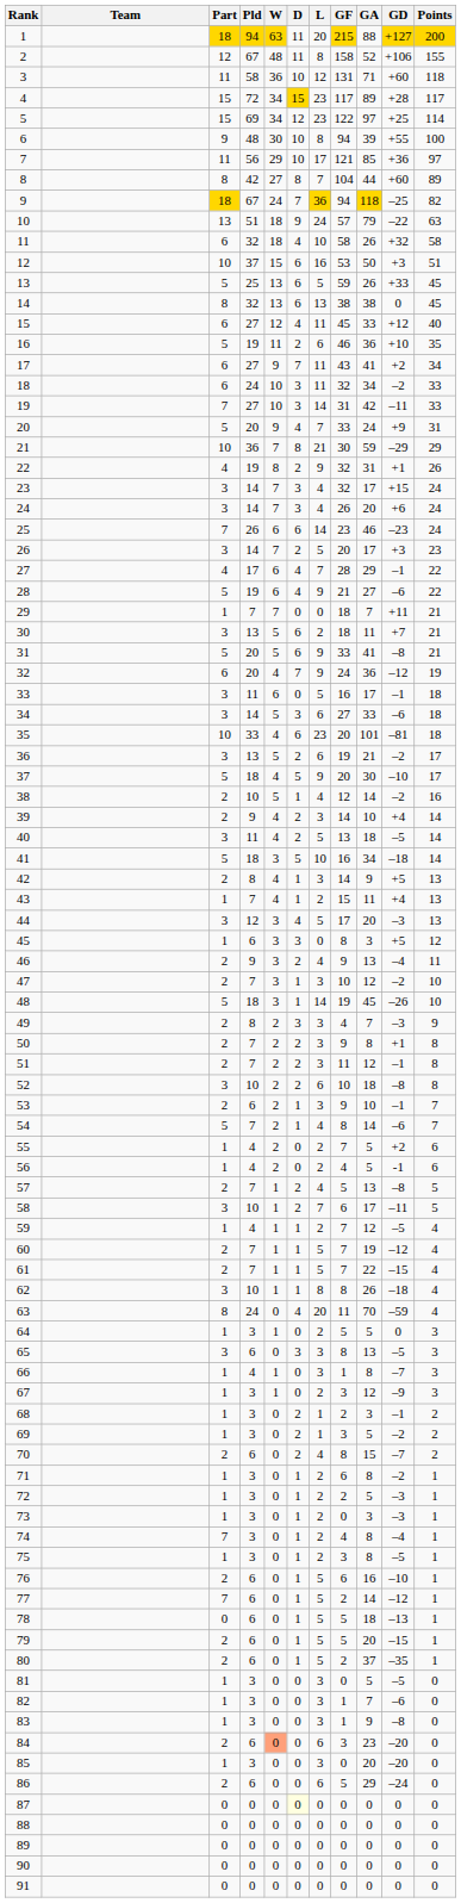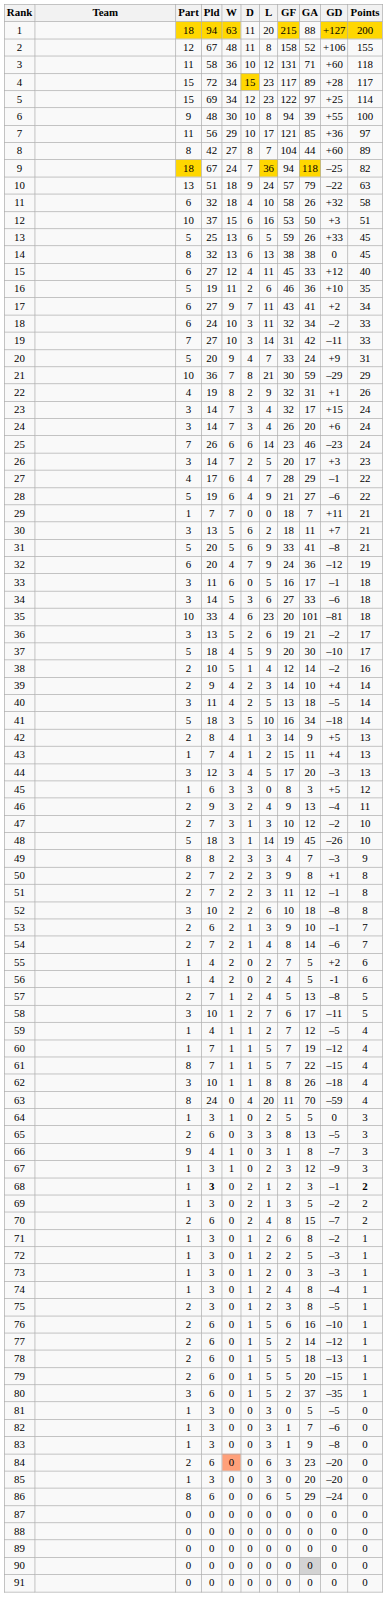 <table class="wikitable sortable" style="text-align:center">
 <tr>
 <th width=20>Rank</th>
 <th width=200>Team</th>
 <th width=20>Part</th>
 <th width=20>Pld</th>
 <th width=20>W</th>
 <th width=20>D</th>
 <th width=20>L</th>
 <th width=20>GF</th>
 <th width=20>GA</th>
 <th width=20>GD</th>
 <th width=20>Points</th>
 </tr>
 <tr>
 <td>1</td>
 <td align=left></td>
 <td bgcolor=gold>18</td>
 <td bgcolor=gold>94</td>
 <td bgcolor=gold>63</td>
 <td>11</td>
 <td>20</td>
 <td bgcolor=gold>215</td>
 <td>88</td>
 <td bgcolor=gold>+127</td>
 <td bgcolor=gold>200</td>
 </tr>
 <tr>
 <td>2</td>
 <td align=left></td>
 <td>12</td>
 <td>67</td>
 <td>48</td>
 <td>11</td>
 <td>8</td>
 <td>158</td>
 <td>52</td>
 <td>+106</td>
 <td>155</td>
 </tr>
 <tr>
 <td>3</td>
 <td align=left></td>
 <td>11</td>
 <td>58</td>
 <td>36</td>
 <td>10</td>
 <td>12</td>
 <td>131</td>
 <td>71</td>
 <td>+60</td>
 <td>118</td>
 </tr>
 <tr>
 <td>4</td>
 <td align=left></td>
 <td>15</td>
 <td>72</td>
 <td>34</td>
 <td bgcolor=gold>15</td>
 <td>23</td>
 <td>117</td>
 <td>89</td>
 <td>+28</td>
 <td>117</td>
 </tr>
 <tr>
 <td>5</td>
 <td align=left></td>
 <td>15</td>
 <td>69</td>
 <td>34</td>
 <td>12</td>
 <td>23</td>
 <td>122</td>
 <td>97</td>
 <td>+25</td>
 <td>114</td>
 </tr>
 <tr>
 <td>6</td>
 <td align=left></td>
 <td>9</td>
 <td>48</td>
 <td>30</td>
 <td>10</td>
 <td>8</td>
 <td>94</td>
 <td>39</td>
 <td>+55</td>
 <td>100</td>
 </tr>
 <tr>
 <td>7</td>
 <td align=left></td>
 <td>11</td>
 <td>56</td>
 <td>29</td>
 <td>10</td>
 <td>17</td>
 <td>121</td>
 <td>85</td>
 <td>+36</td>
 <td>97</td>
 </tr>
 <tr>
 <td>8</td>
 <td align=left></td>
 <td>8</td>
 <td>42</td>
 <td>27</td>
 <td>8</td>
 <td>7</td>
 <td>104</td>
 <td>44</td>
 <td>+60</td>
 <td>89</td>
 </tr>
 <tr>
 <td>9</td>
 <td align=left></td>
 <td bgcolor=gold>18</td>
 <td>67</td>
 <td>24</td>
 <td>7</td>
 <td bgcolor=gold>36</td>
 <td>94</td>
 <td bgcolor=gold>118</td>
 <td>–25</td>
 <td>82</td>
 </tr>
 <tr>
 <td>10</td>
 <td align=left></td>
 <td>13</td>
 <td>51</td>
 <td>18</td>
 <td>9</td>
 <td>24</td>
 <td>57</td>
 <td>79</td>
 <td>–22</td>
 <td>63</td>
 </tr>
 <tr>
 <td>11</td>
 <td align=left></td>
 <td>6</td>
 <td>32</td>
 <td>18</td>
 <td>4</td>
 <td>10</td>
 <td>58</td>
 <td>26</td>
 <td>+32</td>
 <td>58</td>
 </tr>
 <tr>
 <td>12</td>
 <td align=left></td>
 <td>10</td>
 <td>37</td>
 <td>15</td>
 <td>6</td>
 <td>16</td>
 <td>53</td>
 <td>50</td>
 <td>+3</td>
 <td>51</td>
 </tr>
 <tr>
 <td>13</td>
 <td align=left></td>
 <td>5</td>
 <td>25</td>
 <td>13</td>
 <td>6</td>
 <td>5</td>
 <td>59</td>
 <td>26</td>
 <td>+33</td>
 <td>45</td>
 </tr>
 <tr>
 <td>14</td>
 <td align=left></td>
 <td>8</td>
 <td>32</td>
 <td>13</td>
 <td>6</td>
 <td>13</td>
 <td>38</td>
 <td>38</td>
 <td>0</td>
 <td>45</td>
 </tr>
 <tr>
 <td>15</td>
 <td align=left></td>
 <td>6</td>
 <td>27</td>
 <td>12</td>
 <td>4</td>
 <td>11</td>
 <td>45</td>
 <td>33</td>
 <td>+12</td>
 <td>40</td>
 </tr>
 <tr>
 <td>16</td>
 <td align=left></td>
 <td>5</td>
 <td>19</td>
 <td>11</td>
 <td>2</td>
 <td>6</td>
 <td>46</td>
 <td>36</td>
 <td>+10</td>
 <td>35</td>
 </tr>
 <tr>
 <td>17</td>
 <td align=left></td>
 <td>6</td>
 <td>27</td>
 <td>9</td>
 <td>7</td>
 <td>11</td>
 <td>43</td>
 <td>41</td>
 <td>+2</td>
 <td>34</td>
 </tr>
 <tr>
 <td>18</td>
 <td align=left></td>
 <td>6</td>
 <td>24</td>
 <td>10</td>
 <td>3</td>
 <td>11</td>
 <td>32</td>
 <td>34</td>
 <td>–2</td>
 <td>33</td>
 </tr>
 <tr>
 <td>19</td>
 <td align=left></td>
 <td>7</td>
 <td>27</td>
 <td>10</td>
 <td>3</td>
 <td>14</td>
 <td>31</td>
 <td>42</td>
 <td>–11</td>
 <td>33</td>
 </tr>
 <tr>
 <td>20</td>
 <td align=left></td>
 <td>5</td>
 <td>20</td>
 <td>9</td>
 <td>4</td>
 <td>7</td>
 <td>33</td>
 <td>24</td>
 <td>+9</td>
 <td>31</td>
 </tr>
 <tr>
 <td>21</td>
 <td align=left></td>
 <td>10</td>
 <td>36</td>
 <td>7</td>
 <td>8</td>
 <td>21</td>
 <td>30</td>
 <td>59</td>
 <td>–29</td>
 <td>29</td>
 </tr>
 <tr>
 <td>22</td>
 <td align=left></td>
 <td>4</td>
 <td>19</td>
 <td>8</td>
 <td>2</td>
 <td>9</td>
 <td>32</td>
 <td>31</td>
 <td>+1</td>
 <td>26</td>
 </tr>
 <tr>
 <td>23</td>
 <td align=left></td>
 <td>3</td>
 <td>14</td>
 <td>7</td>
 <td>3</td>
 <td>4</td>
 <td>32</td>
 <td>17</td>
 <td>+15</td>
 <td>24</td>
 </tr>
 <tr>
 <td>24</td>
 <td align=left></td>
 <td>3</td>
 <td>14</td>
 <td>7</td>
 <td>3</td>
 <td>4</td>
 <td>26</td>
 <td>20</td>
 <td>+6</td>
 <td>24</td>
 </tr>
 <tr>
 <td>25</td>
 <td align=left></td>
 <td>7</td>
 <td>26</td>
 <td>6</td>
 <td>6</td>
 <td>14</td>
 <td>23</td>
 <td>46</td>
 <td>–23</td>
 <td>24</td>
 </tr>
 <tr>
 <td>26</td>
 <td align=left></td>
 <td>3</td>
 <td>14</td>
 <td>7</td>
 <td>2</td>
 <td>5</td>
 <td>20</td>
 <td>17</td>
 <td>+3</td>
 <td>23</td>
 </tr>
 <tr>
 <td>27</td>
 <td align=left></td>
 <td>4</td>
 <td>17</td>
 <td>6</td>
 <td>4</td>
 <td>7</td>
 <td>28</td>
 <td>29</td>
 <td>–1</td>
 <td>22</td>
 </tr>
 <tr>
 <td>28</td>
 <td align=left></td>
 <td>5</td>
 <td>19</td>
 <td>6</td>
 <td>4</td>
 <td>9</td>
 <td>21</td>
 <td>27</td>
 <td>–6</td>
 <td>22</td>
 </tr>
 <tr>
 <td>29</td>
 <td align=left></td>
 <td>1</td>
 <td>7</td>
 <td>7</td>
 <td>0</td>
 <td>0</td>
 <td>18</td>
 <td>7</td>
 <td>+11</td>
 <td>21</td>
 </tr>
 <tr>
 <td>30</td>
 <td align=left></td>
 <td>3</td>
 <td>13</td>
 <td>5</td>
 <td>6</td>
 <td>2</td>
 <td>18</td>
 <td>11</td>
 <td>+7</td>
 <td>21</td>
 </tr>
 <tr>
 <td>31</td>
 <td align=left></td>
 <td>5</td>
 <td>20</td>
 <td>5</td>
 <td>6</td>
 <td>9</td>
 <td>33</td>
 <td>41</td>
 <td>–8</td>
 <td>21</td>
 </tr>
 <tr>
 <td>32</td>
 <td align=left></td>
 <td>6</td>
 <td>20</td>
 <td>4</td>
 <td>7</td>
 <td>9</td>
 <td>24</td>
 <td>36</td>
 <td>–12</td>
 <td>19</td>
 </tr>
 <tr>
 <td>33</td>
 <td align=left></td>
 <td>3</td>
 <td>11</td>
 <td>6</td>
 <td>0</td>
 <td>5</td>
 <td>16</td>
 <td>17</td>
 <td>–1</td>
 <td>18</td>
 </tr>
 <tr>
 <td>34</td>
 <td align=left></td>
 <td>3</td>
 <td>14</td>
 <td>5</td>
 <td>3</td>
 <td>6</td>
 <td>27</td>
 <td>33</td>
 <td>–6</td>
 <td>18</td>
 </tr>
 <tr>
 <td>35</td>
 <td align=left></td>
 <td>10</td>
 <td>33</td>
 <td>4</td>
 <td>6</td>
 <td>23</td>
 <td>20</td>
 <td>101</td>
 <td>–81</td>
 <td>18</td>
 </tr>
 <tr>
 <td>36</td>
 <td align=left></td>
 <td>3</td>
 <td>13</td>
 <td>5</td>
 <td>2</td>
 <td>6</td>
 <td>19</td>
 <td>21</td>
 <td>–2</td>
 <td>17</td>
 </tr>
 <tr>
 <td>37</td>
 <td align=left></td>
 <td>5</td>
 <td>18</td>
 <td>4</td>
 <td>5</td>
 <td>9</td>
 <td>20</td>
 <td>30</td>
 <td>–10</td>
 <td>17</td>
 </tr>
 <tr>
 <td>38</td>
 <td align=left></td>
 <td>2</td>
 <td>10</td>
 <td>5</td>
 <td>1</td>
 <td>4</td>
 <td>12</td>
 <td>14</td>
 <td>–2</td>
 <td>16</td>
 </tr>
 <tr>
 <td>39</td>
 <td align=left></td>
 <td>2</td>
 <td>9</td>
 <td>4</td>
 <td>2</td>
 <td>3</td>
 <td>14</td>
 <td>10</td>
 <td>+4</td>
 <td>14</td>
 </tr>
 <tr>
 <td>40</td>
 <td align=left></td>
 <td>3</td>
 <td>11</td>
 <td>4</td>
 <td>2</td>
 <td>5</td>
 <td>13</td>
 <td>18</td>
 <td>–5</td>
 <td>14</td>
 </tr>
 <tr>
 <td>41</td>
 <td align=left></td>
 <td>5</td>
 <td>18</td>
 <td>3</td>
 <td>5</td>
 <td>10</td>
 <td>16</td>
 <td>34</td>
 <td>–18</td>
 <td>14</td>
 </tr>
 <tr>
 <td>42</td>
 <td align=left></td>
 <td>2</td>
 <td>8</td>
 <td>4</td>
 <td>1</td>
 <td>3</td>
 <td>14</td>
 <td>9</td>
 <td>+5</td>
 <td>13</td>
 </tr>
 <tr>
 <td>43</td>
 <td align=left></td>
 <td>1</td>
 <td>7</td>
 <td>4</td>
 <td>1</td>
 <td>2</td>
 <td>15</td>
 <td>11</td>
 <td>+4</td>
 <td>13</td>
 </tr>
 <tr>
 <td>44</td>
 <td align=left></td>
 <td>3</td>
 <td>12</td>
 <td>3</td>
 <td>4</td>
 <td>5</td>
 <td>17</td>
 <td>20</td>
 <td>–3</td>
 <td>13</td>
 </tr>
 <tr>
 <td>45</td>
 <td align=left></td>
 <td>1</td>
 <td>6</td>
 <td>3</td>
 <td>3</td>
 <td>0</td>
 <td>8</td>
 <td>3</td>
 <td>+5</td>
 <td>12</td>
 </tr>
 <tr>
 <td>46</td>
 <td align=left></td>
 <td>2</td>
 <td>9</td>
 <td>3</td>
 <td>2</td>
 <td>4</td>
 <td>9</td>
 <td>13</td>
 <td>–4</td>
 <td>11</td>
 </tr>
 <tr>
 <td>47</td>
 <td align=left></td>
 <td>2</td>
 <td>7</td>
 <td>3</td>
 <td>1</td>
 <td>3</td>
 <td>10</td>
 <td>12</td>
 <td>–2</td>
 <td>10</td>
 </tr>
 <tr>
 <td>48</td>
 <td align=left></td>
 <td>5</td>
 <td>18</td>
 <td>3</td>
 <td>1</td>
 <td>14</td>
 <td>19</td>
 <td>45</td>
 <td>–26</td>
 <td>10</td>
 </tr>
 <tr>
 <td>49</td>
 <td align=left></td>
-<td>2</td>
+<td>8</td>
 <td>8</td>
 <td>2</td>
 <td>3</td>
 <td>3</td>
 <td>4</td>
 <td>7</td>
 <td>–3</td>
 <td>9</td>
 </tr>
 <tr>
 <td>50</td>
 <td align=left></td>
 <td>2</td>
 <td>7</td>
 <td>2</td>
 <td>2</td>
 <td>3</td>
 <td>9</td>
 <td>8</td>
 <td>+1</td>
 <td>8</td>
 </tr>
 <tr>
 <td>51</td>
 <td align=left></td>
 <td>2</td>
 <td>7</td>
 <td>2</td>
 <td>2</td>
 <td>3</td>
 <td>11</td>
 <td>12</td>
 <td>–1</td>
 <td>8</td>
 </tr>
 <tr>
 <td>52</td>
 <td align=left></td>
 <td>3</td>
 <td>10</td>
 <td>2</td>
 <td>2</td>
 <td>6</td>
 <td>10</td>
 <td>18</td>
 <td>–8</td>
 <td>8</td>
 </tr>
 <tr>
 <td>53</td>
 <td align=left></td>
 <td>2</td>
 <td>6</td>
 <td>2</td>
 <td>1</td>
 <td>3</td>
 <td>9</td>
 <td>10</td>
 <td>–1</td>
 <td>7</td>
 </tr>
 <tr>
 <td>54</td>
 <td align=left></td>
-<td>5</td>
+<td>2</td>
 <td>7</td>
 <td>2</td>
 <td>1</td>
 <td>4</td>
 <td>8</td>
 <td>14</td>
 <td>–6</td>
 <td>7</td>
 </tr>
 <tr>
 <td>55</td>
 <td align=left></td>
 <td>1</td>
 <td>4</td>
 <td>2</td>
 <td>0</td>
 <td>2</td>
 <td>7</td>
 <td>5</td>
 <td>+2</td>
 <td>6</td>
 </tr>
 <tr>
 <td>56</td>
 <td align=left></td>
 <td>1</td>
 <td>4</td>
 <td>2</td>
 <td>0</td>
 <td>2</td>
 <td>4</td>
 <td>5</td>
 <td>-1</td>
 <td>6</td>
 </tr>
 <tr>
 <td>57</td>
 <td align=left></td>
 <td>2</td>
 <td>7</td>
 <td>1</td>
 <td>2</td>
 <td>4</td>
 <td>5</td>
 <td>13</td>
 <td>–8</td>
 <td>5</td>
 </tr>
 <tr>
 <td>58</td>
 <td align=left></td>
 <td>3</td>
 <td>10</td>
 <td>1</td>
 <td>2</td>
 <td>7</td>
 <td>6</td>
 <td>17</td>
 <td>–11</td>
 <td>5</td>
 </tr>
 <tr>
 <td>59</td>
 <td align=left></td>
 <td>1</td>
 <td>4</td>
 <td>1</td>
 <td>1</td>
 <td>2</td>
 <td>7</td>
 <td>12</td>
 <td>–5</td>
 <td>4</td>
 </tr>
 <tr>
 <td>60</td>
 <td align=left></td>
-<td>2</td>
+<td>1</td>
 <td>7</td>
 <td>1</td>
 <td>1</td>
 <td>5</td>
 <td>7</td>
 <td>19</td>
 <td>–12</td>
 <td>4</td>
 </tr>
 <tr>
 <td>61</td>
 <td align=left></td>
-<td>2</td>
+<td>8</td>
 <td>7</td>
 <td>1</td>
 <td>1</td>
 <td>5</td>
 <td>7</td>
 <td>22</td>
 <td>–15</td>
 <td>4</td>
 </tr>
 <tr>
 <td>62</td>
 <td align=left></td>
 <td>3</td>
 <td>10</td>
 <td>1</td>
 <td>1</td>
 <td>8</td>
 <td>8</td>
 <td>26</td>
 <td>–18</td>
 <td>4</td>
 </tr>
 <tr>
 <td>63</td>
 <td align=left></td>
 <td>8</td>
 <td>24</td>
 <td>0</td>
 <td>4</td>
 <td>20</td>
 <td>11</td>
 <td>70</td>
 <td>–59</td>
 <td>4</td>
 </tr>
 <tr>
 <td>64</td>
 <td align=left></td>
 <td>1</td>
 <td>3</td>
 <td>1</td>
 <td>0</td>
 <td>2</td>
 <td>5</td>
 <td>5</td>
 <td>0</td>
 <td>3</td>
 </tr>
 <tr>
 <td>65</td>
 <td align=left></td>
-<td>3</td>
+<td>2</td>
 <td>6</td>
 <td>0</td>
 <td>3</td>
 <td>3</td>
 <td>8</td>
 <td>13</td>
 <td>–5</td>
 <td>3</td>
 </tr>
 <tr>
 <td>66</td>
 <td align=left></td>
-<td>1</td>
+<td>9</td>
 <td>4</td>
 <td>1</td>
 <td>0</td>
 <td>3</td>
 <td>1</td>
 <td>8</td>
 <td>–7</td>
 <td>3</td>
 </tr>
 <tr>
 <td>67</td>
 <td align=left></td>
 <td>1</td>
 <td>3</td>
 <td>1</td>
 <td>0</td>
 <td>2</td>
 <td>3</td>
 <td>12</td>
 <td>–9</td>
 <td>3</td>
 </tr>
 <tr>
 <td>68</td>
 <td align=left></td>
 <td>1</td>
-<td>3</td>
+<td><strong>3</strong></td>
 <td>0</td>
 <td>2</td>
 <td>1</td>
 <td>2</td>
 <td>3</td>
 <td>–1</td>
-<td>2</td>
+<td><strong>2</strong></td>
 </tr>
 <tr>
 <td>69</td>
 <td align=left></td>
 <td>1</td>
 <td>3</td>
 <td>0</td>
 <td>2</td>
 <td>1</td>
 <td>3</td>
 <td>5</td>
 <td>–2</td>
 <td>2</td>
 </tr>
 <tr>
 <td>70</td>
 <td align=left></td>
 <td>2</td>
 <td>6</td>
 <td>0</td>
 <td>2</td>
 <td>4</td>
 <td>8</td>
 <td>15</td>
 <td>–7</td>
 <td>2</td>
 </tr>
 <tr>
 <td>71</td>
 <td align=left></td>
 <td>1</td>
 <td>3</td>
 <td>0</td>
 <td>1</td>
 <td>2</td>
 <td>6</td>
 <td>8</td>
 <td>–2</td>
 <td>1</td>
 </tr>
 <tr>
 <td>72</td>
 <td align=left></td>
 <td>1</td>
 <td>3</td>
 <td>0</td>
 <td>1</td>
 <td>2</td>
 <td>2</td>
 <td>5</td>
 <td>–3</td>
 <td>1</td>
 </tr>
 <tr>
 <td>73</td>
 <td align=left></td>
 <td>1</td>
 <td>3</td>
 <td>0</td>
 <td>1</td>
 <td>2</td>
 <td>0</td>
 <td>3</td>
 <td>–3</td>
 <td>1</td>
 </tr>
 <tr>
 <td>74</td>
 <td align=left></td>
-<td>7</td>
+<td>1</td>
 <td>3</td>
 <td>0</td>
 <td>1</td>
 <td>2</td>
 <td>4</td>
 <td>8</td>
 <td>–4</td>
 <td>1</td>
 </tr>
 <tr>
 <td>75</td>
 <td align=left></td>
-<td>1</td>
+<td>2</td>
 <td>3</td>
 <td>0</td>
 <td>1</td>
 <td>2</td>
 <td>3</td>
 <td>8</td>
 <td>–5</td>
 <td>1</td>
 </tr>
 <tr>
 <td>76</td>
 <td align=left></td>
 <td>2</td>
 <td>6</td>
 <td>0</td>
 <td>1</td>
 <td>5</td>
 <td>6</td>
 <td>16</td>
 <td>–10</td>
 <td>1</td>
 </tr>
 <tr>
 <td>77</td>
 <td align=left></td>
-<td>7</td>
+<td>2</td>
 <td>6</td>
 <td>0</td>
 <td>1</td>
 <td>5</td>
 <td>2</td>
 <td>14</td>
 <td>–12</td>
 <td>1</td>
 </tr>
 <tr>
 <td>78</td>
 <td align=left></td>
-<td>0</td>
+<td>2</td>
 <td>6</td>
 <td>0</td>
 <td>1</td>
 <td>5</td>
 <td>5</td>
 <td>18</td>
 <td>–13</td>
 <td>1</td>
 </tr>
 <tr>
 <td>79</td>
 <td align=left></td>
 <td>2</td>
 <td>6</td>
 <td>0</td>
 <td>1</td>
 <td>5</td>
 <td>5</td>
 <td>20</td>
 <td>–15</td>
 <td>1</td>
 </tr>
 <tr>
 <td>80</td>
 <td align=left></td>
-<td>2</td>
+<td>3</td>
 <td>6</td>
 <td>0</td>
 <td>1</td>
 <td>5</td>
 <td>2</td>
 <td>37</td>
 <td>–35</td>
 <td>1</td>
 </tr>
 <tr>
 <td>81</td>
 <td align=left></td>
 <td>1</td>
 <td>3</td>
 <td>0</td>
 <td>0</td>
 <td>3</td>
 <td>0</td>
 <td>5</td>
 <td>–5</td>
 <td>0</td>
 </tr>
 <tr>
 <td>82</td>
 <td align=left></td>
 <td>1</td>
 <td>3</td>
 <td>0</td>
 <td>0</td>
 <td>3</td>
 <td>1</td>
 <td>7</td>
 <td>–6</td>
 <td>0</td>
 </tr>
 <tr>
 <td>83</td>
 <td align=left></td>
 <td>1</td>
 <td>3</td>
 <td>0</td>
 <td>0</td>
 <td>3</td>
 <td>1</td>
 <td>9</td>
 <td>–8</td>
 <td>0</td>
 </tr>
 <tr>
 <td>84</td>
 <td align=left></td>
 <td>2</td>
 <td>6</td>
 <td style="background: lightsalmon;">0</td>
 <td>0</td>
 <td>6</td>
 <td>3</td>
 <td>23</td>
 <td>–20</td>
 <td>0</td>
 </tr>
 <tr>
 <td>85</td>
 <td align=left></td>
 <td>1</td>
 <td>3</td>
 <td>0</td>
 <td>0</td>
 <td>3</td>
 <td>0</td>
 <td>20</td>
 <td>–20</td>
 <td>0</td>
 </tr>
 <tr>
 <td>86</td>
 <td align=left></td>
-<td>2</td>
+<td>8</td>
 <td>6</td>
 <td>0</td>
 <td>0</td>
 <td>6</td>
 <td>5</td>
 <td>29</td>
 <td>–24</td>
 <td>0</td>
 </tr>
 <tr>
 <td>87</td>
 <td align=left></td>
 <td>0</td>
 <td>0</td>
 <td>0</td>
-<td style="background: lightyellow;">0</td>
+<td>0</td>
 <td>0</td>
 <td>0</td>
 <td>0</td>
 <td>0</td>
 <td>0</td>
 </tr>
 <tr>
 <td>88</td>
 <td align=left></td>
 <td>0</td>
 <td>0</td>
 <td>0</td>
 <td>0</td>
 <td>0</td>
 <td>0</td>
 <td>0</td>
 <td>0</td>
 <td>0</td>
 </tr>
 <tr>
 <td>89</td>
 <td align=left></td>
 <td>0</td>
 <td>0</td>
 <td>0</td>
 <td>0</td>
 <td>0</td>
 <td>0</td>
 <td>0</td>
 <td>0</td>
 <td>0</td>
 </tr>
 <tr>
 <td>90</td>
 <td align=left></td>
 <td>0</td>
 <td>0</td>
 <td>0</td>
 <td>0</td>
 <td>0</td>
 <td>0</td>
-<td>0</td>
+<td style="background: lightgrey;">0</td>
 <td>0</td>
 <td>0</td>
 </tr>
 <tr>
 <td>91</td>
 <td align=left></td>
 <td>0</td>
 <td>0</td>
 <td>0</td>
 <td>0</td>
 <td>0</td>
 <td>0</td>
 <td>0</td>
 <td>0</td>
 <td>0</td>
 </tr>
 </table>
